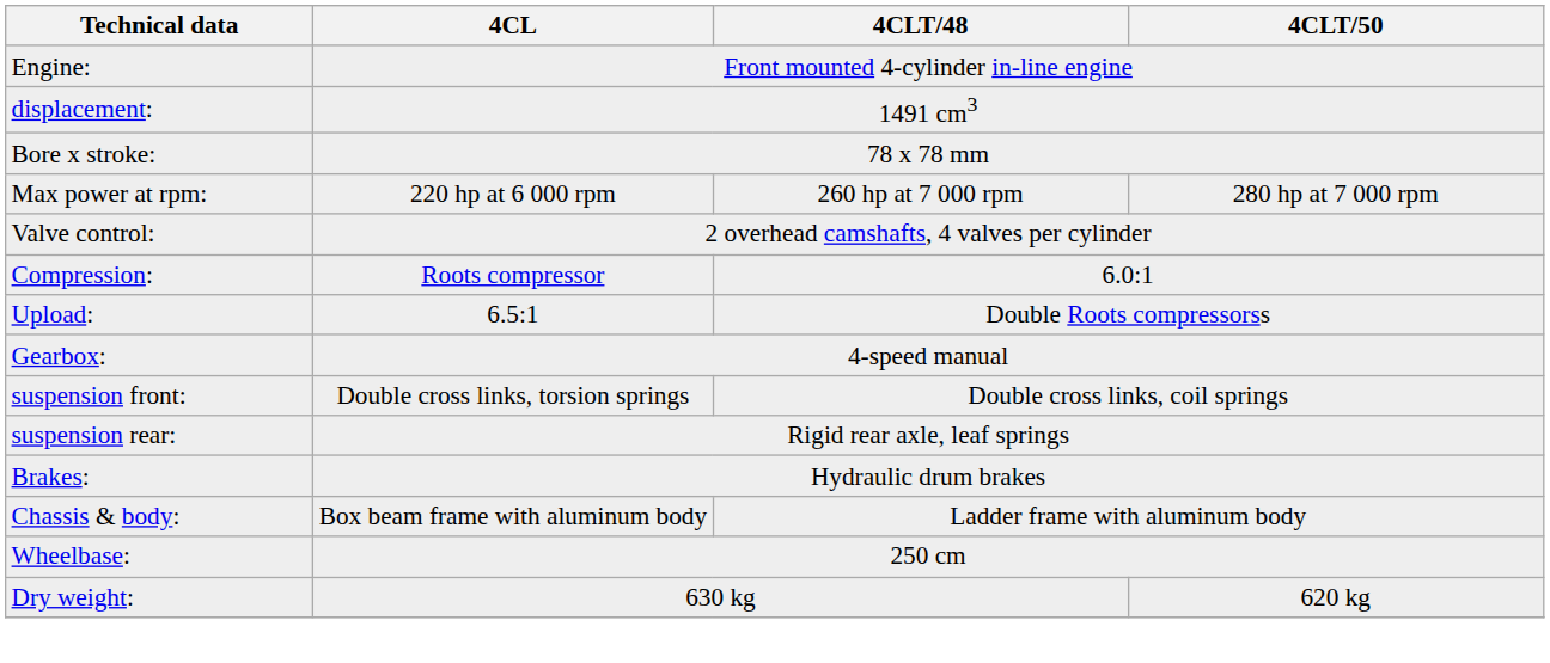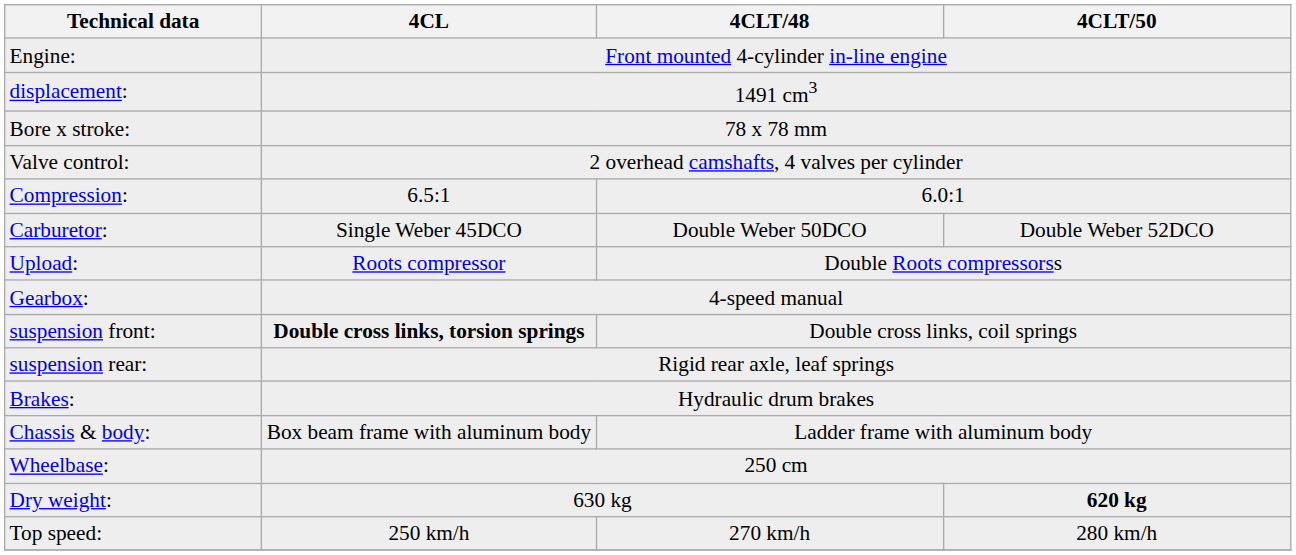 <table class="prettytable">
 <tr ---- bgcolor="#DDDDDD">
 <th width="20%">Technical data</th>
 <th width="26%">4CL</th>
 <th width="27%">4CLT/48</th>
 <th width="27%">4CLT/50</th>
 </tr>
 <tr ---- bgcolor="#EEEEEE">
 <td>Engine: </td>
 <td colspan="3" align="center"><a href='#'>Front mounted</a> 4-cylinder <a href='#'>in-line engine</a></td>
 </tr>
 <tr ---- bgcolor="#EEEEEE">
 <td><a href='#'>displacement</a>: </td>
 <td colspan="3" align="center">1491 cm<sup>3</sup></td>
 </tr>
 <tr ---- bgcolor="#EEEEEE">
 <td>Bore x stroke: </td>
 <td colspan="3" align="center">78 x 78 mm</td>
 </tr>
 <tr ---- bgcolor="#EEEEEE">
-<td>Max power at rpm: </td>
-<td align="center">220 hp at 6 000 rpm</td>
-<td align="center">260 hp at 7 000 rpm</td>
-<td align="center">280 hp at 7 000 rpm</td>
-</tr>
-<tr ---- bgcolor="#EEEEEE">
 <td>Valve control: </td>
 <td colspan="3" align="center">2 overhead <a href='#'>camshafts</a>, 4 valves per cylinder</td>
 </tr>
 <tr ---- bgcolor="#EEEEEE">
 <td><a href='#'>Compression</a>: </td>
-<td align="center"><a href='#'>Roots compressor</a></td>
+<td align="center">6.5:1</td>
 <td colspan="2" align="center">6.0:1</td>
 </tr>
 <tr ---- bgcolor="#EEEEEE">
+<td><a href='#'>Carburetor</a>: </td>
+<td align="center">Single Weber 45DCO</td>
+<td align="center">Double Weber 50DCO</td>
+<td align="center">Double Weber 52DCO</td>
+</tr>
+<tr ---- bgcolor="#EEEEEE">
 <td><a href='#'>Upload</a>: </td>
-<td align="center">6.5:1</td>
+<td align="center"><a href='#'>Roots compressor</a></td>
 <td colspan="2" align="center">Double <a href='#'>Roots compressors</a>s</td>
 </tr>
 <tr ---- bgcolor="#EEEEEE">
 <td><a href='#'>Gearbox</a>: </td>
 <td colspan="3" align="center">4-speed manual</td>
 </tr>
 <tr ---- bgcolor="#EEEEEE">
 <td><a href='#'>suspension</a>  front: </td>
-<td align="center">Double cross links, torsion springs</td>
+<td align="center"><strong>Double cross links, torsion springs</strong></td>
 <td colspan="2" align="center">Double cross links, coil springs</td>
 </tr>
 <tr ---- bgcolor="#EEEEEE">
 <td><a href='#'>suspension</a>  rear: </td>
 <td colspan="3" align="center">Rigid rear axle, leaf springs</td>
 </tr>
 <tr ---- bgcolor="#EEEEEE">
 <td><a href='#'>Brakes</a>: </td>
 <td colspan="3" align="center">Hydraulic drum brakes</td>
 </tr>
 <tr ---- bgcolor="#EEEEEE">
 <td><a href='#'>Chassis</a> & <a href='#'>body</a>: </td>
 <td align="center">Box beam frame with aluminum body</td>
 <td colspan="2" align="center">Ladder frame with aluminum body</td>
 </tr>
 <tr ---- bgcolor="#EEEEEE">
 <td><a href='#'>Wheelbase</a>: </td>
 <td colspan="3" align="center">250 cm</td>
 </tr>
 <tr ---- bgcolor="#EEEEEE">
 <td><a href='#'>Dry weight</a>: </td>
 <td colspan="2" align="center">630 kg</td>
-<td align="center">620 kg</td>
+<td align="center"><strong>620 kg</strong></td>
+</tr>
+<tr ---- bgcolor="#EEEEEE">
+<td>Top speed: </td>
+<td align="center">250 km/h</td>
+<td align="center">270 km/h</td>
+<td align="center">280 km/h</td>
 </tr>
 <tr ---- bgcolor="#EEEEEE">
 </tr>
 </table>
